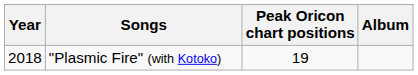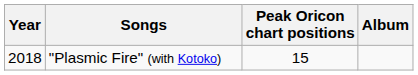 <table class="wikitable" border="1">
 <tr>
 <th rowspan="1">Year</th>
 <th rowspan="1" width="200">Songs</th>
 <th colspan="1">Peak Oricon<br> chart positions</th>
 <th rowspan="1">Album</th>
 </tr>
 <tr>
 <td>2018</td>
 <td align="left">"Plasmic Fire" <small>(with <a href='#'>Kotoko</a>)</small></td>
-<td align="center">19</td>
+<td align="center">15</td>
 <td></td>
 </tr>
 </table>
